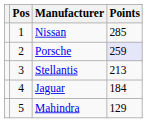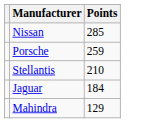 <table class="wikitable" style="font-size: 85%;">
 <tr>
 <th></th>
-<th>Pos</th>
 <th>Manufacturer</th>
 <th>Points</th>
 </tr>
 <tr>
 <td align="left"></td>
-<td align="center">1</td>
 <td> <a href='#'>Nissan</a></td>
 <td align="left">285</td>
 </tr>
 <tr>
 <td align="left"></td>
-<td align="center">2</td>
 <td> <a href='#'>Porsche</a></td>
-<td align="left" style="background: lavender;">259</td>
+<td align="left">259</td>
 </tr>
 <tr>
 <td align="left"></td>
-<td align="center">3</td>
 <td> <a href='#'>Stellantis</a></td>
-<td align="left">213</td>
+<td align="left">210</td>
 </tr>
 <tr>
 <td align="left"></td>
-<td align="center">4</td>
 <td> <a href='#'>Jaguar</a></td>
 <td align="left">184</td>
 </tr>
 <tr>
 <td align="left"></td>
-<td align="center">5</td>
 <td> <a href='#'>Mahindra</a></td>
 <td align="left">129</td>
 </tr>
 </table>
